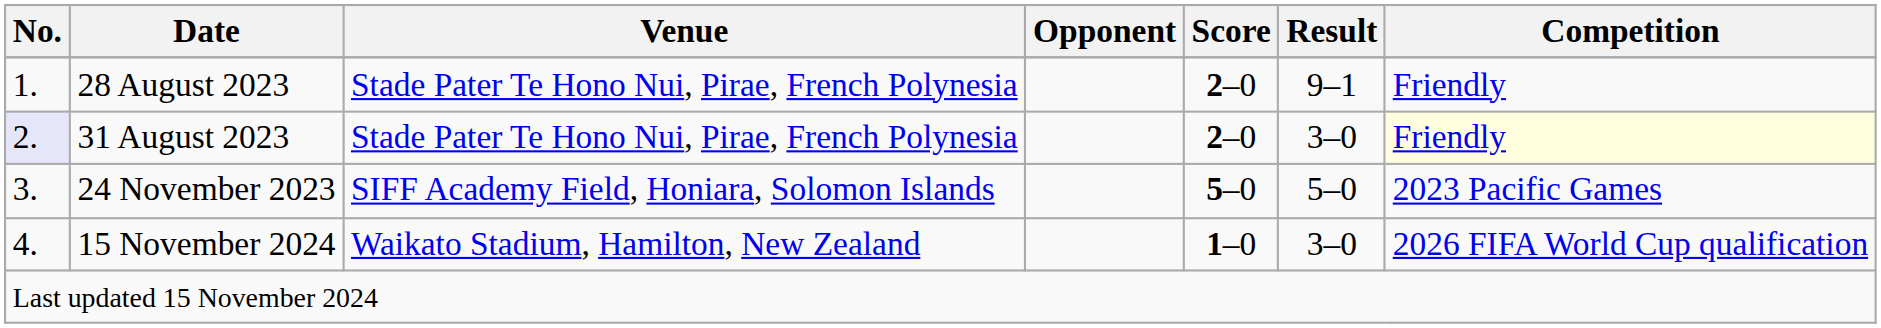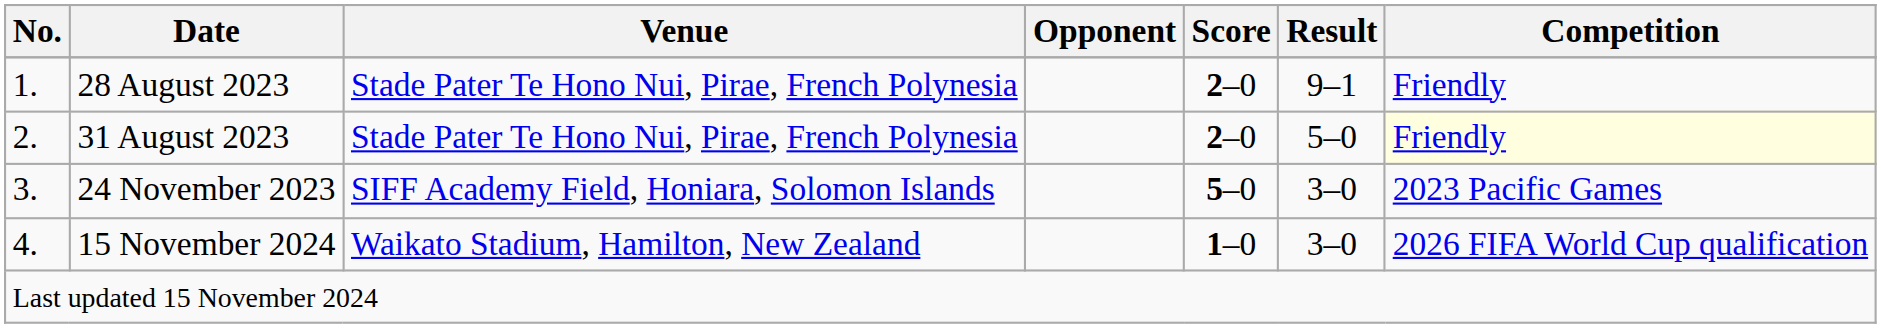 <table class="wikitable" style="font-size:100%;">
 <tr>
 <th>No.</th>
 <th>Date</th>
 <th>Venue</th>
 <th>Opponent</th>
 <th>Score</th>
 <th>Result</th>
 <th>Competition</th>
 </tr>
 <tr>
 </tr>
 <tr>
 <td>1.</td>
 <td>28 August 2023</td>
 <td><a href='#'>Stade Pater Te Hono Nui</a>, <a href='#'>Pirae</a>, <a href='#'>French Polynesia</a></td>
 <td></td>
 <td align=center><strong>2</strong>–0</td>
 <td align=center>9–1</td>
 <td><a href='#'>Friendly</a></td>
 </tr>
 <tr>
-<td style="background: lavender;">2.</td>
+<td>2.</td>
 <td>31 August 2023</td>
 <td><a href='#'>Stade Pater Te Hono Nui</a>, <a href='#'>Pirae</a>, <a href='#'>French Polynesia</a></td>
 <td></td>
 <td align=center><strong>2</strong>–0</td>
-<td align=center>3–0</td>
+<td align=center>5–0</td>
 <td style="background: lightyellow;"><a href='#'>Friendly</a></td>
 </tr>
 <tr>
 <td>3.</td>
 <td>24 November 2023</td>
 <td><a href='#'>SIFF Academy Field</a>, <a href='#'>Honiara</a>, <a href='#'>Solomon Islands</a></td>
 <td></td>
 <td align=center><strong>5</strong>–0</td>
-<td align=center>5–0</td>
+<td align=center>3–0</td>
 <td><a href='#'>2023 Pacific Games</a></td>
 </tr>
 <tr>
 <td>4.</td>
 <td>15 November 2024</td>
 <td><a href='#'>Waikato Stadium</a>, <a href='#'>Hamilton</a>, <a href='#'>New Zealand</a></td>
 <td></td>
 <td align=center><strong>1</strong>–0</td>
 <td align=center>3–0</td>
 <td><a href='#'>2026 FIFA World Cup qualification</a></td>
 </tr>
 <tr>
 <td colspan="7"><small>Last updated 15 November 2024</small></td>
 </tr>
 </table>
